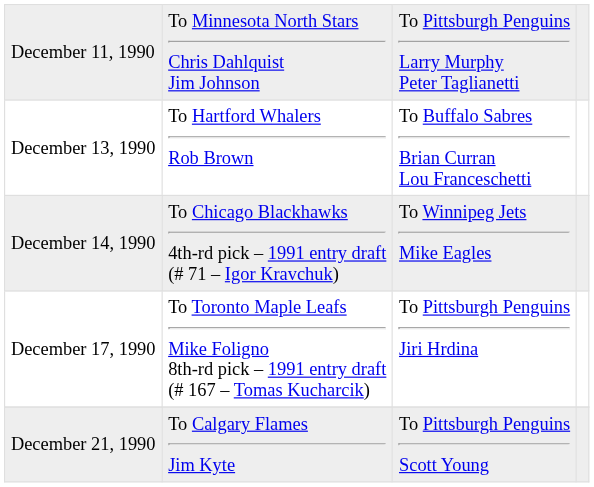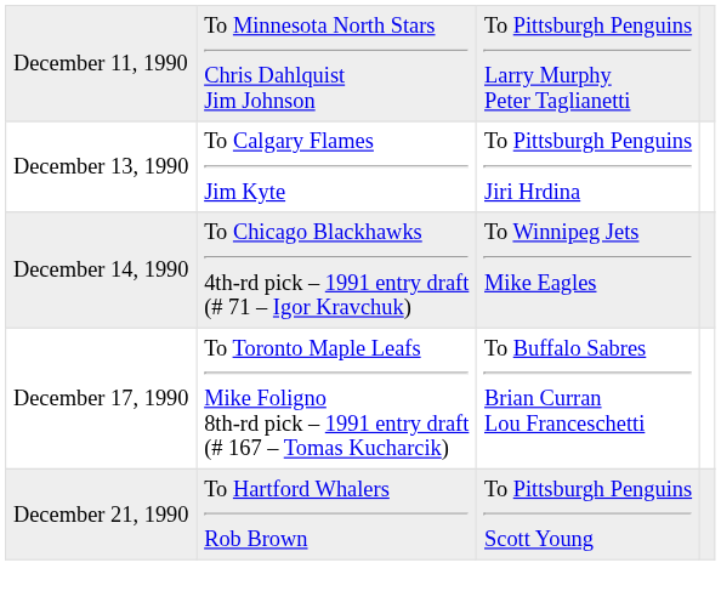 <table border=1 style="border-collapse:collapse" bordercolor="#DFDFDF"  cellpadding="5">
 <tr bgcolor="#eeeeee">
 <td>December 11, 1990</td>
 <td valign="top">To <a href='#'>Minnesota North Stars</a><hr><a href='#'>Chris Dahlquist</a><br><a href='#'>Jim Johnson</a></td>
 <td valign="top">To <a href='#'>Pittsburgh Penguins</a><hr><a href='#'>Larry Murphy</a><br><a href='#'>Peter Taglianetti</a></td>
 <td></td>
 </tr>
 <tr>
 <td>December 13, 1990</td>
-<td valign="top">To <a href='#'>Hartford Whalers</a><hr><a href='#'>Rob Brown</a></td>
-<td valign="top">To <a href='#'>Buffalo Sabres</a><hr><a href='#'>Brian Curran</a><br><a href='#'>Lou Franceschetti</a></td>
+<td valign="top">To <a href='#'>Calgary Flames</a><hr><a href='#'>Jim Kyte</a></td>
+<td valign="top">To <a href='#'>Pittsburgh Penguins</a><hr><a href='#'>Jiri Hrdina</a></td>
 <td></td>
 </tr>
 <tr>
 </tr>
 <tr bgcolor="#eeeeee">
 <td>December 14, 1990</td>
 <td valign="top">To <a href='#'>Chicago Blackhawks</a><hr>4th-rd pick – <a href='#'>1991 entry draft</a><br>(# 71 – <a href='#'>Igor Kravchuk</a>)</td>
 <td valign="top">To <a href='#'>Winnipeg Jets</a><hr><a href='#'>Mike Eagles</a></td>
 <td></td>
 </tr>
 <tr>
 <td>December 17, 1990</td>
 <td valign="top">To <a href='#'>Toronto Maple Leafs</a><hr><a href='#'>Mike Foligno</a><br>8th-rd pick – <a href='#'>1991 entry draft</a><br>(# 167 – <a href='#'>Tomas Kucharcik</a>)</td>
-<td valign="top">To <a href='#'>Pittsburgh Penguins</a><hr><a href='#'>Jiri Hrdina</a></td>
+<td valign="top">To <a href='#'>Buffalo Sabres</a><hr><a href='#'>Brian Curran</a><br><a href='#'>Lou Franceschetti</a></td>
 <td></td>
 </tr>
 <tr>
 </tr>
 <tr bgcolor="#eeeeee">
 <td>December 21, 1990</td>
-<td valign="top">To <a href='#'>Calgary Flames</a><hr><a href='#'>Jim Kyte</a></td>
+<td valign="top">To <a href='#'>Hartford Whalers</a><hr><a href='#'>Rob Brown</a></td>
 <td valign="top">To <a href='#'>Pittsburgh Penguins</a><hr><a href='#'>Scott Young</a></td>
 <td></td>
 </tr>
 </table>
